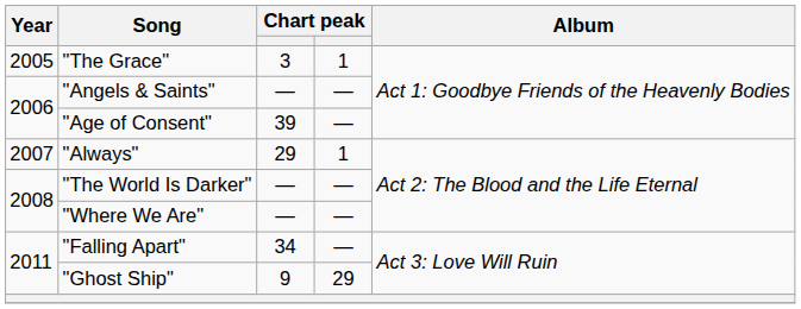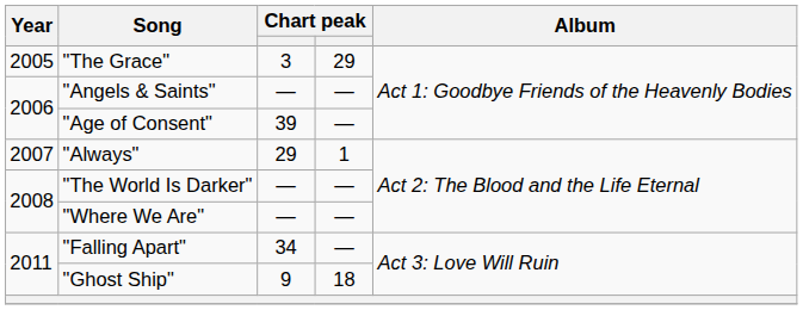 <table class="wikitable">
 <tr>
 <th rowspan="2">Year</th>
 <th rowspan="2">Song</th>
 <th colspan="2">Chart peak</th>
 <th rowspan="2">Album</th>
 </tr>
 <tr>
 <th width="40"></th>
 <th width="40"></th>
 </tr>
 <tr>
 <td rowspan="1">2005</td>
 <td>"The Grace"<br></td>
 <td align="center">3</td>
-<td align="center">1</td>
+<td align="center">29</td>
 <td rowspan="3"><em>Act 1: Goodbye Friends of the Heavenly Bodies</em></td>
 </tr>
 <tr>
 <td rowspan="2">2006</td>
 <td>"Angels & Saints"<br></td>
 <td align="center">—</td>
 <td align="center">—</td>
 </tr>
 <tr>
 <td>"Age of Consent"<br></td>
 <td align="center">39</td>
 <td align="center">—</td>
 </tr>
 <tr>
 <td rowspan="1">2007</td>
 <td>"Always"<br></td>
 <td align="center">29</td>
 <td align="center">1</td>
 <td rowspan="3"><em>Act 2: The Blood and the Life Eternal</em></td>
 </tr>
 <tr>
 <td rowspan="2">2008</td>
 <td>"The World Is Darker"<br></td>
 <td align="center">—</td>
 <td align="center">—</td>
 </tr>
 <tr>
 <td>"Where We Are"<br></td>
 <td align="center">—</td>
 <td align="center">—</td>
 </tr>
 <tr>
 <td rowspan="2">2011</td>
 <td>"Falling Apart"<br></td>
 <td align="center">34</td>
 <td align="center">—</td>
 <td rowspan="2"><em>Act 3: Love Will Ruin</em></td>
 </tr>
 <tr>
 <td>"Ghost Ship"<br></td>
 <td align="center">9</td>
-<td align="center">29</td>
+<td align="center">18</td>
 </tr>
 <tr>
 <th colspan="10"></th>
 </tr>
 <tr>
 </tr>
 </table>
